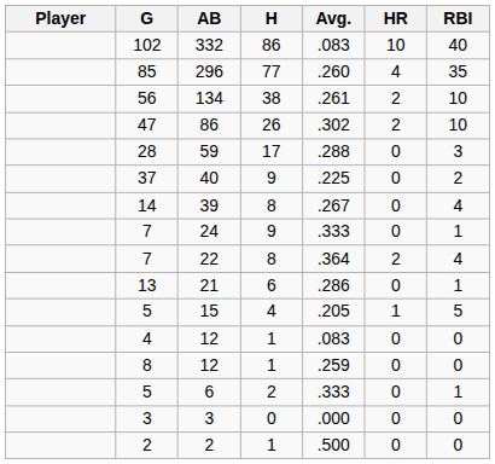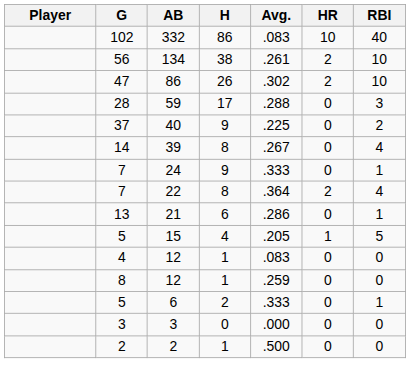 <table class="wikitable sortable">
 <tr>
 <th bgcolor="#DDDDFF" width="16%">Player</th>
 <th bgcolor="#DDDDFF" width="9%">G</th>
 <th bgcolor="#DDDDFF" width="9%">AB</th>
 <th bgcolor="#DDDDFF" width="9%">H</th>
 <th bgcolor="#DDDDFF" width="9%">Avg.</th>
 <th bgcolor="#DDDDFF" width="9%">HR</th>
 <th bgcolor="#DDDDFF" width="9%">RBI</th>
 </tr>
 <tr align="center">
 <td></td>
 <td>102</td>
 <td>332</td>
 <td>86</td>
 <td>.083</td>
 <td>10</td>
 <td>40</td>
-</tr>
-<tr align="center">
-<td></td>
-<td>85</td>
-<td>296</td>
-<td>77</td>
-<td>.260</td>
-<td>4</td>
-<td>35</td>
 </tr>
 <tr align="center">
 <td></td>
 <td>56</td>
 <td>134</td>
 <td>38</td>
 <td>.261</td>
 <td>2</td>
 <td>10</td>
 </tr>
 <tr align="center">
 <td></td>
 <td>47</td>
 <td>86</td>
 <td>26</td>
 <td>.302</td>
 <td>2</td>
 <td>10</td>
 </tr>
 <tr align="center">
 <td></td>
 <td>28</td>
 <td>59</td>
 <td>17</td>
 <td>.288</td>
 <td>0</td>
 <td>3</td>
 </tr>
 <tr align="center">
 <td></td>
 <td>37</td>
 <td>40</td>
 <td>9</td>
 <td>.225</td>
 <td>0</td>
 <td>2</td>
 </tr>
 <tr align="center">
 <td></td>
 <td>14</td>
 <td>39</td>
 <td>8</td>
 <td>.267</td>
 <td>0</td>
 <td>4</td>
 </tr>
 <tr align="center">
 <td></td>
 <td>7</td>
 <td>24</td>
 <td>9</td>
 <td>.333</td>
 <td>0</td>
 <td>1</td>
 </tr>
 <tr align="center">
 <td></td>
 <td>7</td>
 <td>22</td>
 <td>8</td>
 <td>.364</td>
 <td>2</td>
 <td>4</td>
 </tr>
 <tr align="center">
 <td></td>
 <td>13</td>
 <td>21</td>
 <td>6</td>
 <td>.286</td>
 <td>0</td>
 <td>1</td>
 </tr>
 <tr align="center">
 <td></td>
 <td>5</td>
 <td>15</td>
 <td>4</td>
 <td>.205</td>
 <td>1</td>
 <td>5</td>
 </tr>
 <tr align="center">
 <td></td>
 <td>4</td>
 <td>12</td>
 <td>1</td>
 <td>.083</td>
 <td>0</td>
 <td>0</td>
 </tr>
 <tr align="center">
 <td></td>
 <td>8</td>
 <td>12</td>
 <td>1</td>
 <td>.259</td>
 <td>0</td>
 <td>0</td>
 </tr>
 <tr align="center">
 <td></td>
 <td>5</td>
 <td>6</td>
 <td>2</td>
 <td>.333</td>
 <td>0</td>
 <td>1</td>
 </tr>
 <tr align="center">
 <td></td>
 <td>3</td>
 <td>3</td>
 <td>0</td>
 <td>.000</td>
 <td>0</td>
 <td>0</td>
 </tr>
 <tr align="center">
 <td></td>
 <td>2</td>
 <td>2</td>
 <td>1</td>
 <td>.500</td>
 <td>0</td>
 <td>0</td>
 </tr>
 </table>
